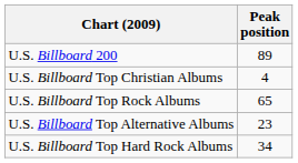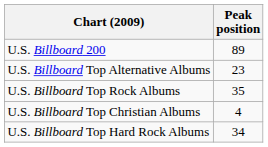 <table class="wikitable sortable">
 <tr>
 <th>Chart (2009)</th>
 <th>Peak<br>position</th>
 </tr>
 <tr>
 <td>U.S. <a href='#'><em>Billboard</em> 200</a></td>
 <td style="text-align:center;">89</td>
 </tr>
 <tr>
-<td>U.S. <em>Billboard</em> Top Christian Albums</td>
-<td style="text-align:center;">4</td>
+<td>U.S. <em><a href='#'>Billboard</a></em> Top Alternative Albums</td>
+<td style="text-align:center;">23</td>
 </tr>
 <tr>
 <td>U.S. <em>Billboard</em> Top Rock Albums</td>
-<td style="text-align:center;">65</td>
+<td style="text-align:center;">35</td>
 </tr>
 <tr>
-<td>U.S. <em><a href='#'>Billboard</a></em> Top Alternative Albums</td>
-<td style="text-align:center;">23</td>
+<td>U.S. <em>Billboard</em> Top Christian Albums</td>
+<td style="text-align:center;">4</td>
 </tr>
 <tr>
 <td>U.S. <em>Billboard</em> Top Hard Rock Albums</td>
 <td style="text-align:center;">34</td>
 </tr>
 </table>
